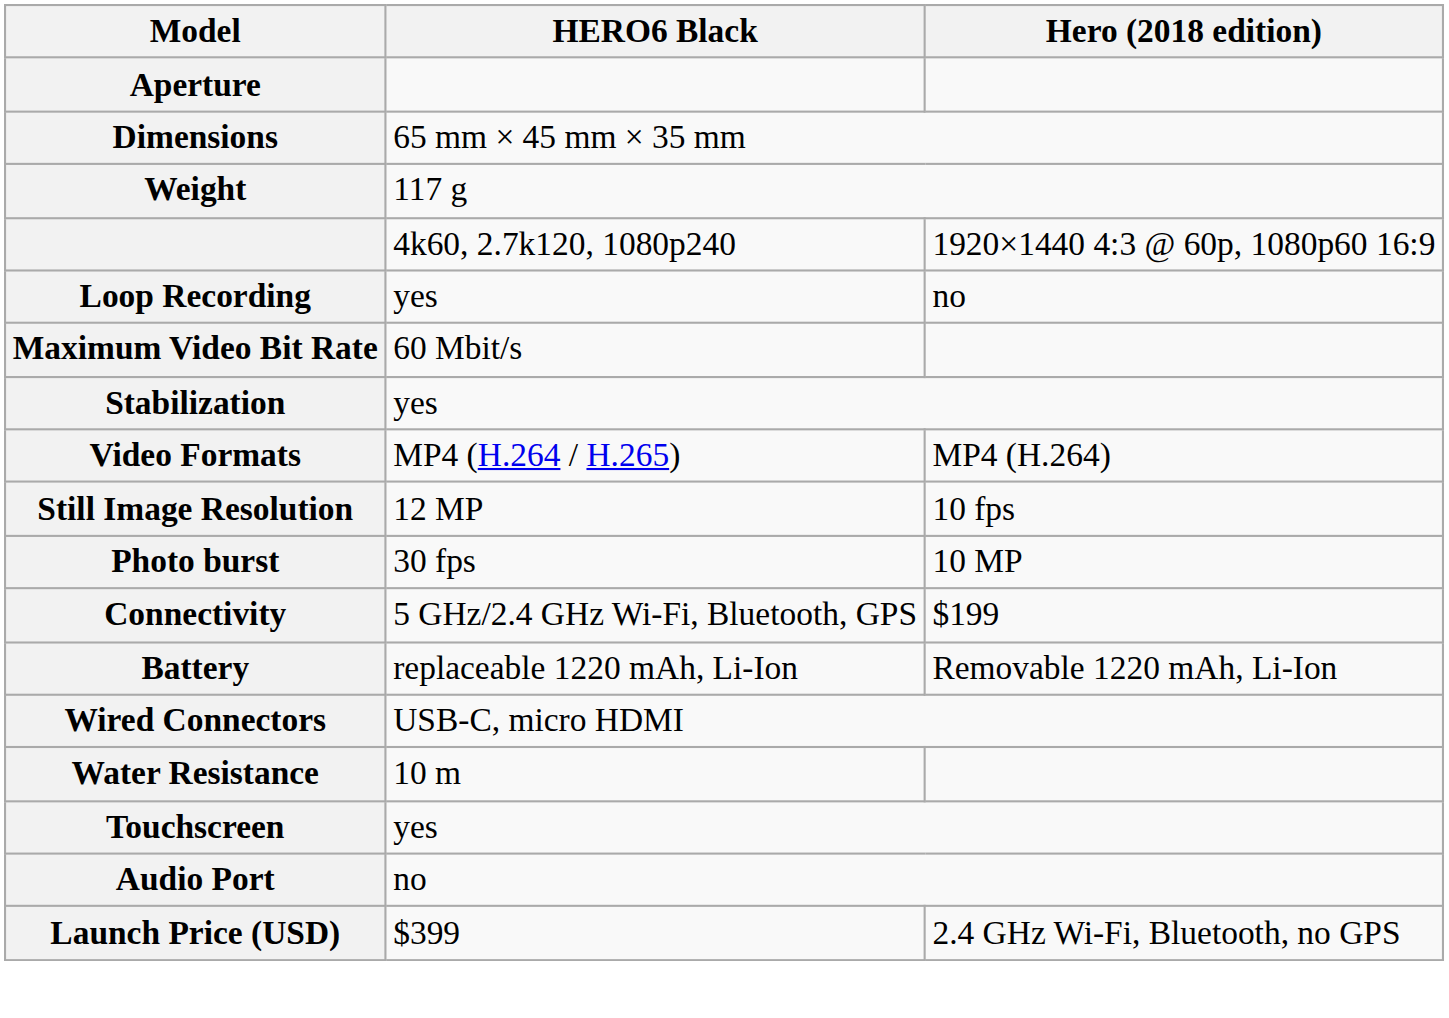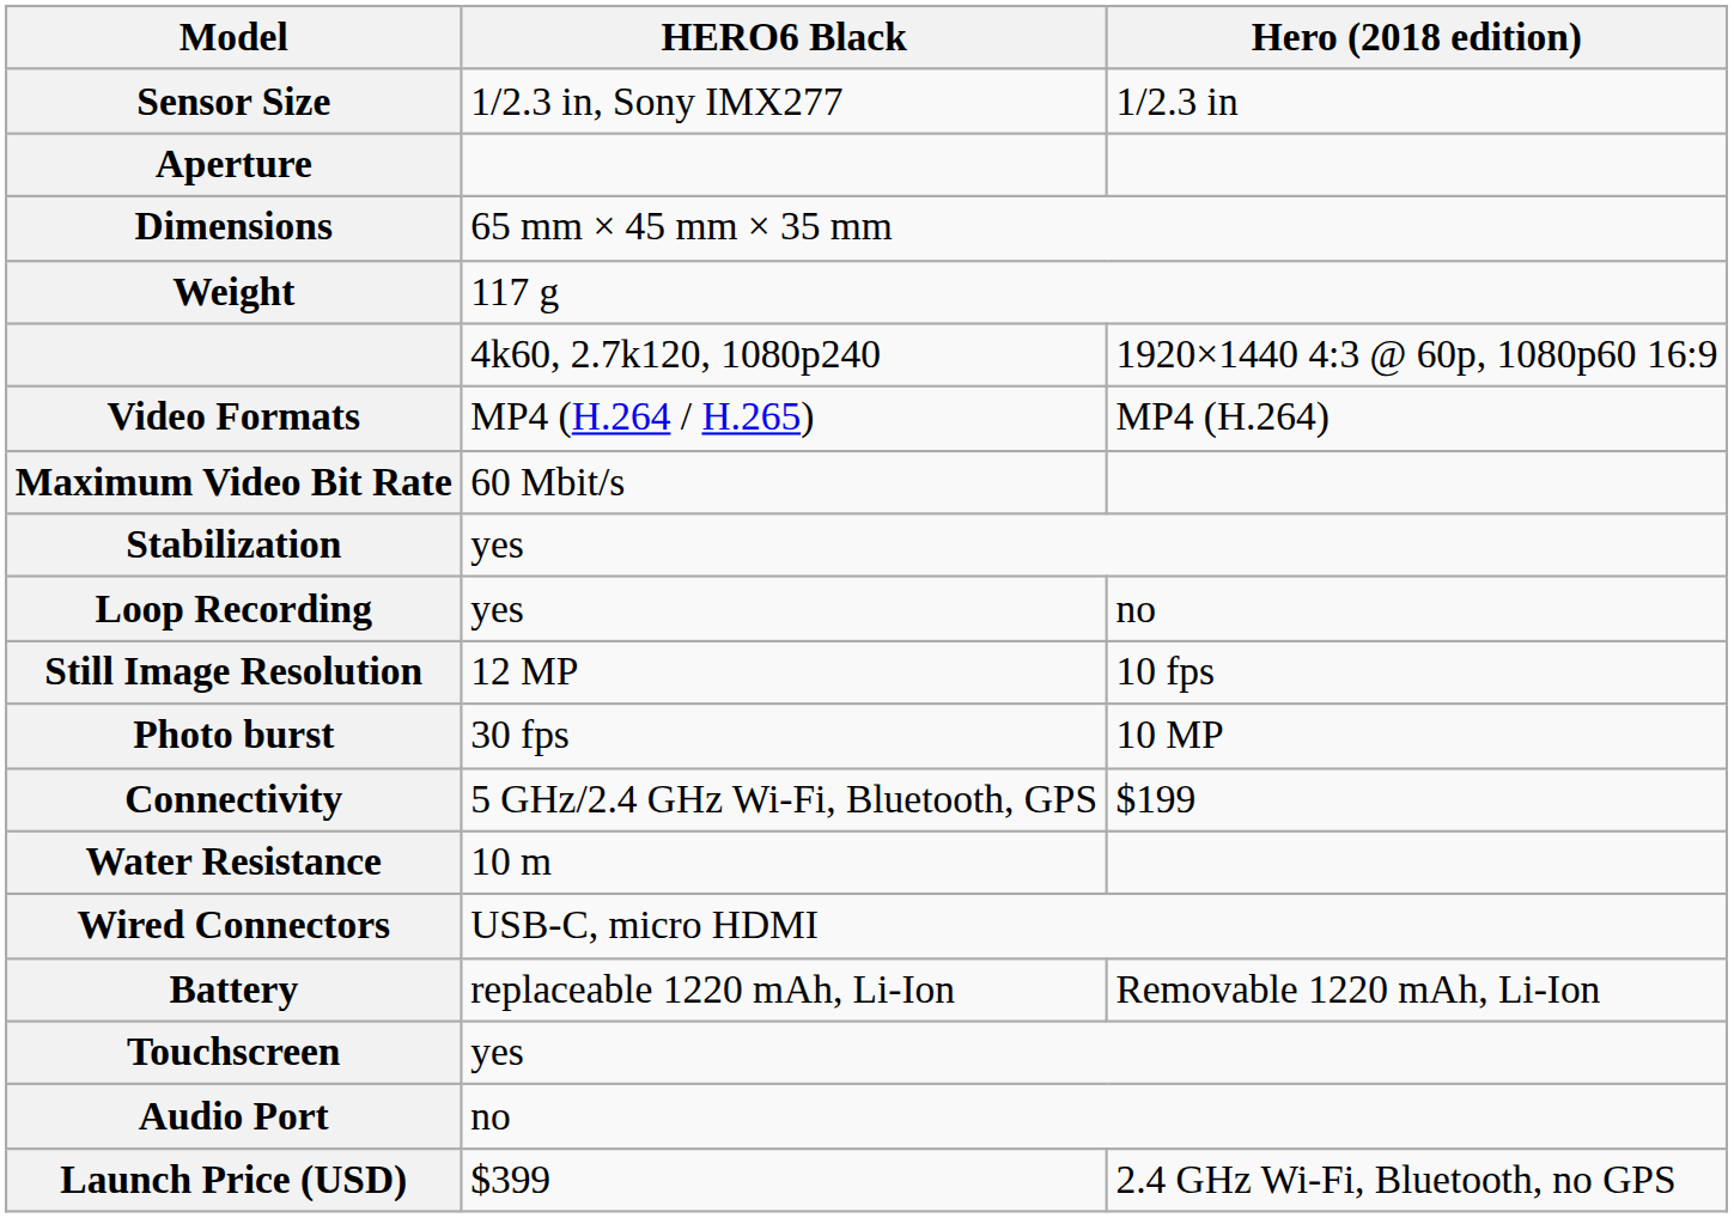 <table class="wikitable">
 <tr>
 <th>Model</th>
 <th>HERO6 Black</th>
 <th>Hero (2018 edition)</th>
+</tr>
+<tr>
+<th>Sensor Size</th>
+<td>1/2.3 in, Sony IMX277</td>
+<td>1/2.3 in</td>
 </tr>
 <tr>
 <th>Aperture</th>
 <td></td>
 <td></td>
 </tr>
 <tr>
 <th>Dimensions</th>
 <td colspan="2">65 mm × 45 mm × 35 mm</td>
 </tr>
 <tr>
 <th>Weight</th>
 <td colspan="2">117 g</td>
 </tr>
 <tr>
 <th></th>
 <td>4k60, 2.7k120, 1080p240</td>
 <td>1920×1440 4:3 @ 60p, 1080p60 16:9</td>
 </tr>
 <tr>
-<th>Loop Recording</th>
-<td>yes</td>
-<td>no</td>
+<th>Video Formats</th>
+<td>MP4 (<a href='#'>H.264</a> / <a href='#'>H.265</a>)</td>
+<td>MP4 (H.264)</td>
 </tr>
 <tr>
 <th>Maximum Video Bit Rate</th>
 <td>60 Mbit/s</td>
 <td></td>
 </tr>
 <tr>
 <th>Stabilization</th>
 <td colspan="2">yes</td>
 </tr>
 <tr>
-<th>Video Formats</th>
-<td>MP4 (<a href='#'>H.264</a> / <a href='#'>H.265</a>)</td>
-<td>MP4 (H.264)</td>
+<th>Loop Recording</th>
+<td>yes</td>
+<td>no</td>
 </tr>
 <tr>
 <th>Still Image Resolution</th>
 <td>12 MP</td>
 <td>10 fps</td>
 </tr>
 <tr>
 <th>Photo burst</th>
 <td>30 fps</td>
 <td>10 MP</td>
 </tr>
 <tr>
 <th>Connectivity</th>
 <td>5 GHz/2.4 GHz Wi-Fi, Bluetooth, GPS</td>
 <td>$199</td>
 </tr>
 <tr>
-<th>Battery</th>
-<td>replaceable 1220 mAh, Li-Ion</td>
-<td>Removable 1220 mAh, Li-Ion</td>
+<th>Water Resistance</th>
+<td>10 m</td>
+<td></td>
 </tr>
 <tr>
 <th>Wired Connectors</th>
 <td colspan="2">USB-C, micro HDMI</td>
 </tr>
 <tr>
-<th>Water Resistance</th>
-<td>10 m</td>
-<td></td>
+<th>Battery</th>
+<td>replaceable 1220 mAh, Li-Ion</td>
+<td>Removable 1220 mAh, Li-Ion</td>
 </tr>
 <tr>
 <th>Touchscreen</th>
 <td colspan="2">yes</td>
 </tr>
 <tr>
 <th>Audio Port</th>
 <td colspan="2">no</td>
 </tr>
 <tr>
 <th>Launch Price (USD)</th>
 <td>$399</td>
 <td>2.4 GHz Wi-Fi, Bluetooth, no GPS</td>
 </tr>
 </table>
